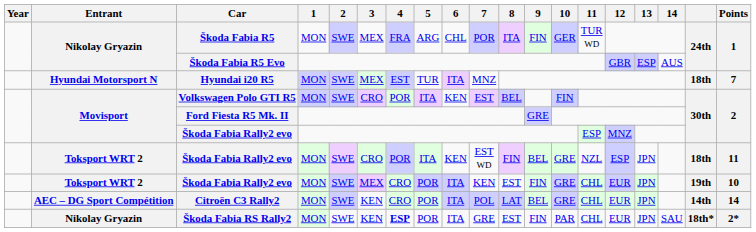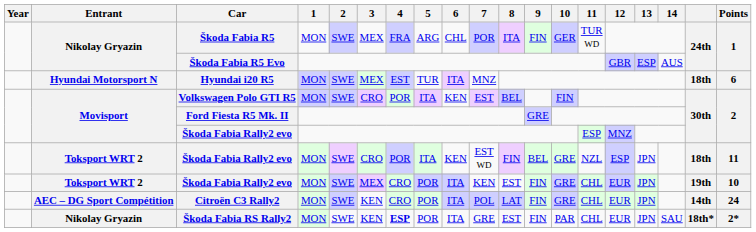 <table class="wikitable" style="text-align:center; font-size:85%;">
 <tr>
 <th>Year</th>
 <th>Entrant</th>
 <th>Car</th>
 <th>1</th>
 <th>2</th>
 <th>3</th>
 <th>4</th>
 <th>5</th>
 <th>6</th>
 <th>7</th>
 <th>8</th>
 <th>9</th>
 <th>10</th>
 <th>11</th>
 <th>12</th>
 <th>13</th>
 <th>14</th>
 <th></th>
 <th>Points</th>
 </tr>
 <tr>
 <td rowspan="2"></td>
 <th rowspan="2" nowrap>Nikolay Gryazin</th>
 <th nowrap><a href='#'>Škoda Fabia R5</a></th>
 <td><a href='#'>MON</a></td>
 <td style="background:#CFCFFF;"><a href='#'>SWE</a><br></td>
 <td><a href='#'>MEX</a></td>
 <td style="background:#CFCFFF;"><a href='#'>FRA</a><br></td>
 <td><a href='#'>ARG</a></td>
 <td><a href='#'>CHL</a></td>
 <td style="background:#CFCFFF;"><a href='#'>POR</a><br></td>
 <td style="background:#EFCFFF;"><a href='#'>ITA</a><br></td>
 <td style="background:#DFFFDF;"><a href='#'>FIN</a><br></td>
 <td style="background:#CFCFFF;"><a href='#'>GER</a><br></td>
 <td><a href='#'>TUR</a><br><small>WD</small></td>
 <td colspan=3></td>
 <th rowspan="2">24th</th>
 <th rowspan="2">1</th>
 </tr>
 <tr>
 <th nowrap><a href='#'>Škoda Fabia R5 Evo</a></th>
 <td colspan=11></td>
 <td style="background:#CFCFFF;"><a href='#'>GBR</a><br></td>
 <td style="background:#CFCFFF;"><a href='#'>ESP</a><br></td>
 <td><a href='#'>AUS</a><br></td>
 </tr>
 <tr>
 <td></td>
 <th nowrap><a href='#'>Hyundai Motorsport N</a></th>
 <th nowrap><a href='#'>Hyundai i20 R5</a></th>
 <td style="background:#CFCFFF;"><a href='#'>MON</a><br></td>
 <td style="background:#CFCFFF;"><a href='#'>SWE</a><br></td>
 <td style="background:#DFFFDF;"><a href='#'>MEX</a><br></td>
 <td style="background:#CFCFFF;"><a href='#'>EST</a><br></td>
 <td><a href='#'>TUR</a></td>
 <td style="background:#EFCFFF;"><a href='#'>ITA</a><br></td>
 <td><a href='#'>MNZ</a></td>
 <td colspan=7></td>
 <th>18th</th>
-<th>7</th>
+<th>6</th>
 </tr>
 <tr>
 <td rowspan="3"></td>
 <th rowspan="3" nowrap><a href='#'>Movisport</a></th>
 <th nowrap><a href='#'>Volkswagen Polo GTI R5</a></th>
 <td style="background:#CFCFFF;"><a href='#'>MON</a><br></td>
 <td style="background:#CFCFFF;"><a href='#'>SWE</a><br></td>
 <td style="background:#EFCFFF;"><a href='#'>CRO</a><br></td>
 <td style="background:#DFFFDF;"><a href='#'>POR</a><br></td>
 <td style="background:#EFCFFF;"><a href='#'>ITA</a><br></td>
 <td><a href='#'>KEN</a></td>
 <td style="background:#EFCFFF;"><a href='#'>EST</a><br></td>
 <td style="background:#CFCFFF;"><a href='#'>BEL</a><br></td>
 <td></td>
 <td style="background:#CFCFFF;"><a href='#'>FIN</a><br></td>
 <td colspan=4></td>
 <th rowspan="3">30th</th>
 <th rowspan="3">2</th>
 </tr>
 <tr>
 <th nowrap><a href='#'>Ford Fiesta R5 Mk. II</a></th>
 <td colspan=8></td>
 <td style="background:#CFCFFF;"><a href='#'>GRE</a><br></td>
 <td colspan=5></td>
 </tr>
 <tr>
 <th nowrap><a href='#'>Škoda Fabia Rally2 evo</a></th>
 <td colspan=10></td>
 <td style="background:#DFFFDF;"><a href='#'>ESP</a><br></td>
 <td style="background:#CFCFFF;"><a href='#'>MNZ</a><br></td>
 <td colspan=2></td>
 </tr>
 <tr>
 <td></td>
 <th nowrap><a href='#'>Toksport WRT</a> 2</th>
 <th nowrap><a href='#'>Škoda Fabia Rally2 evo</a></th>
 <td style="background:#DFFFDF;"><a href='#'>MON</a><br></td>
 <td style="background:#EFCFFF;"><a href='#'>SWE</a><br></td>
 <td style="background:#DFFFDF;"><a href='#'>CRO</a><br></td>
 <td style="background:#CFCFFF;"><a href='#'>POR</a><br></td>
 <td style="background:#DFFFDF;"><a href='#'>ITA</a><br></td>
 <td><a href='#'>KEN</a></td>
 <td><a href='#'>EST</a><br><small>WD</small></td>
 <td style="background:#EFCFFF;"><a href='#'>FIN</a><br></td>
 <td style="background:#DFFFDF;"><a href='#'>BEL</a><br></td>
 <td style="background:#DFFFDF;"><a href='#'>GRE</a><br></td>
 <td><a href='#'>NZL</a></td>
 <td style="background:#CFCFFF;"><a href='#'>ESP</a><br></td>
 <td><a href='#'>JPN</a></td>
 <td></td>
 <th>18th</th>
 <th>11</th>
 </tr>
 <tr>
 <td></td>
 <th nowrap><a href='#'>Toksport WRT</a> 2</th>
 <th nowrap><a href='#'>Škoda Fabia Rally2 evo</a></th>
 <td style="background:#DFFFDF;"><a href='#'>MON</a><br></td>
 <td style="background:#CFCFFF;"><a href='#'>SWE</a><br></td>
 <td style="background:#EFCFFF;"><a href='#'>MEX</a><br></td>
 <td style="background:#DFFFDF;"><a href='#'>CRO</a><br></td>
 <td style="background:#CFCFFF;"><a href='#'>POR</a><br></td>
 <td style="background:#CFCFFF;"><a href='#'>ITA</a><br></td>
 <td><a href='#'>KEN</a></td>
 <td><a href='#'>EST</a></td>
 <td style="background:#DFFFDF;"><a href='#'>FIN</a><br></td>
 <td style="background:#CFCFFF;"><a href='#'>GRE</a><br></td>
 <td style="background:#DFFFDF;"><a href='#'>CHL</a><br></td>
 <td style="background:#CFCFFF;"><a href='#'>EUR</a><br></td>
 <td style="background:#DFFFDF;"><a href='#'>JPN</a><br></td>
 <td></td>
 <th>19th</th>
 <th>10</th>
 </tr>
 <tr>
 <td></td>
 <th nowrap><a href='#'>AEC – DG Sport Compétition</a></th>
 <th nowrap><a href='#'>Citroën C3 Rally2</a></th>
 <td style="background:#DFFFDF;"><a href='#'>MON</a><br></td>
 <td style="background:#CFCFFF;"><a href='#'>SWE</a><br></td>
 <td><a href='#'>KEN</a></td>
 <td style="background:#DFFFDF;"><a href='#'>CRO</a><br></td>
 <td style="background:#DFFFDF;"><a href='#'>POR</a><br></td>
 <td style="background:#CFCFFF;"><a href='#'>ITA</a><br></td>
 <td style="background:#CFCFFF;"><a href='#'>POL</a><br></td>
 <td style="background:#CFCFFF;"><a href='#'>LAT</a><br></td>
-<td style="background:#DFFFDF;"><a href='#'>BEL</a><br></td>
+<td style="background:#DFFFDF;"><a href='#'>FIN</a><br></td>
 <td style="background:#CFCFFF;"><a href='#'>GRE</a><br></td>
 <td style="background:#DFFFDF;"><a href='#'>CHL</a><br></td>
 <td style="background:#DFFFDF;"><a href='#'>EUR</a><br></td>
 <td style="background:#DFFFDF;"><a href='#'>JPN</a><br></td>
 <td></td>
 <th>14th</th>
-<th>14</th>
+<th>24</th>
 </tr>
 <tr>
 <td></td>
 <th nowrap>Nikolay Gryazin</th>
 <th nowrap><a href='#'>Škoda Fabia RS Rally2</a></th>
 <td style="background:#DFFFDF;"><a href='#'>MON</a><br></td>
 <td><a href='#'>SWE</a></td>
 <td><a href='#'>KEN</a></td>
 <td><strong><a href='#'>ESP</a></strong></td>
 <td><a href='#'>POR</a></td>
 <td><a href='#'>ITA</a></td>
 <td><a href='#'>GRE</a></td>
 <td><a href='#'>EST</a></td>
 <td><a href='#'>FIN</a></td>
 <td><a href='#'>PAR</a></td>
 <td><a href='#'>CHL</a></td>
 <td><a href='#'>EUR</a></td>
 <td><a href='#'>JPN</a></td>
 <td><a href='#'>SAU</a></td>
 <th>18th*</th>
 <th>2*</th>
 </tr>
 </table>
